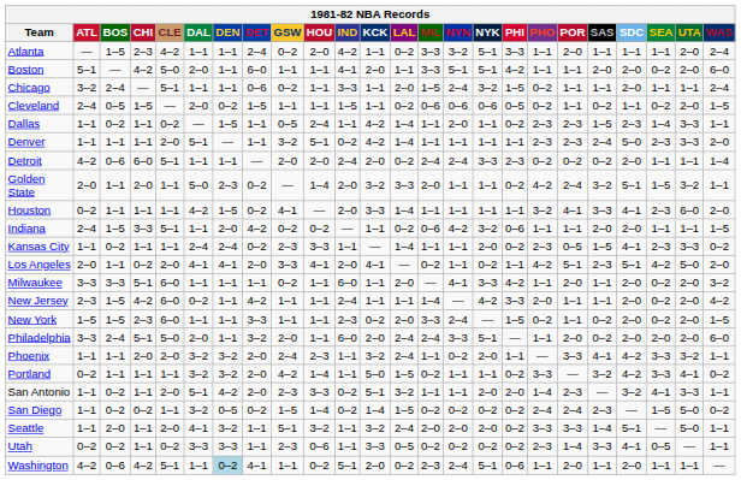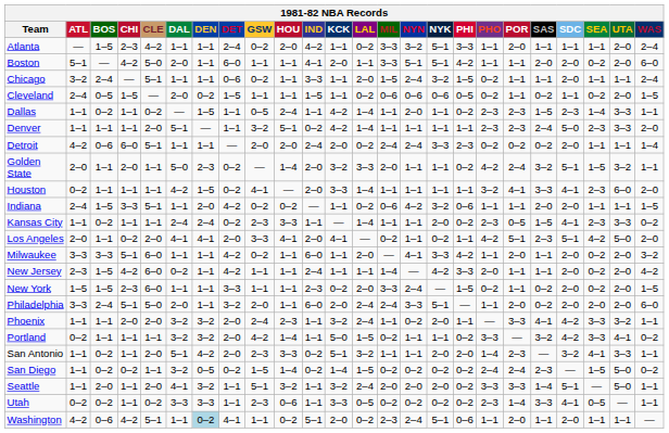 <table class="wikitable" style="font-size:95%; text-align:center;">
 <tr>
 <th colspan=24>1981-82 NBA Records</th>
 </tr>
 <tr>
 <th width=100>Team</th>
 <th style="background:#C90F2E;color:#FFFFFF;width=35">ATL</th>
 <th style="background:#006400;color:#FFFFFF;width=35">BOS</th>
 <th style="background:#BA0C2F;color:#FFFFFF;width=35">CHI</th>
 <th style="background:#C89A69;color:#77222F;width=35">CLE</th>
 <th style="background:#00843D;color:#FFFFFF;width=35">DAL</th>
 <th style="background:#003EA4;color:#FDC835;width=35">DEN</th>
 <th style="background:#003EA4;color:#D50032;width=35">DET</th>
 <th style="background:#FFC62C;color:#012F6B;width=35">GSW</th>
 <th style="background:#BA0C2F;color:#FFFFFF;width=35">HOU</th>
 <th style="background:#2C3294;color:#FCC624;width=35">IND</th>
 <th style="background:#012F6B;color:#FFFFFF;width=35">KCK</th>
 <th style="background:#800080;color:#FFD700;width=35">LAL</th>
 <th style="background:#006400;color:#B22222;width=35">MIL</th>
 <th style="background:#0032A1;color:#E5002B;width=35">NYN</th>
 <th style="background:#031E41;color:#FFFFFF;width=35">NYK</th>
 <th style="background:#D40032;color:#FFFFFF;width=35">PHI</th>
 <th style="background:#702F8B;color:#FA4417;width=35">PHO</th>
 <th style="background:#BA0C2F;color:#FFFFFF;width=35">POR</th>
 <th style="background:#000000;color:#C0C0C0;width=35">SAS</th>
 <th style="background:#6BB3E6;color:#FFFFFF;width=35">SDC</th>
 <th style="background:#00843D;color:#FFCD01;width=35">SEA</th>
 <th style="background:#046B38;color:#FCC200;width=35">UTA</th>
 <th style="background:#012F6D;color:#BA0C2F;width=35">WAS</th>
 </tr>
 <tr>
 <td style="text-align:left;"><a href='#'>Atlanta</a></td>
 <td>—</td>
 <td>1–5</td>
 <td>2–3</td>
 <td>4–2</td>
 <td>1–1</td>
 <td>1–1</td>
 <td>2–4</td>
 <td>0–2</td>
 <td>2–0</td>
 <td>4–2</td>
 <td>1–1</td>
 <td>0–2</td>
 <td>3–3</td>
 <td>3–2</td>
 <td>5–1</td>
 <td>3–3</td>
 <td>1–1</td>
 <td>2–0</td>
 <td>1–1</td>
 <td>1–1</td>
 <td>1–1</td>
 <td>2–0</td>
 <td>2–4</td>
 </tr>
 <tr>
 <td style="text-align:left;"><a href='#'>Boston</a></td>
 <td>5–1</td>
 <td>—</td>
 <td>4–2</td>
 <td>5–0</td>
 <td>2–0</td>
 <td>1–1</td>
 <td>6–0</td>
 <td>1–1</td>
 <td>1–1</td>
 <td>4–1</td>
 <td>2–0</td>
 <td>1–1</td>
 <td>3–3</td>
 <td>5–1</td>
 <td>5–1</td>
 <td>4–2</td>
 <td>1–1</td>
 <td>1–1</td>
 <td>2–0</td>
 <td>2–0</td>
 <td>0–2</td>
 <td>2–0</td>
 <td>6–0</td>
 </tr>
 <tr>
 <td style="text-align:left;"><a href='#'>Chicago</a></td>
 <td>3–2</td>
 <td>2–4</td>
 <td>—</td>
 <td>5–1</td>
 <td>1–1</td>
 <td>1–1</td>
 <td>0–6</td>
 <td>0–2</td>
 <td>1–1</td>
 <td>3–3</td>
 <td>1–1</td>
 <td>2–0</td>
 <td>1–5</td>
 <td>2–4</td>
 <td>3–2</td>
 <td>1–5</td>
 <td>0–2</td>
 <td>1–1</td>
 <td>1–1</td>
 <td>2–0</td>
 <td>1–1</td>
 <td>1–1</td>
 <td>2–4</td>
 </tr>
 <tr>
 <td style="text-align:left;"><a href='#'>Cleveland</a></td>
 <td>2–4</td>
 <td>0–5</td>
 <td>1–5</td>
 <td>—</td>
 <td>2–0</td>
 <td>0–2</td>
 <td>1–5</td>
 <td>1–1</td>
 <td>1–1</td>
 <td>1–5</td>
 <td>1–1</td>
 <td>0–2</td>
 <td>0–6</td>
 <td>0–6</td>
 <td>0–6</td>
 <td>0–5</td>
 <td>0–2</td>
 <td>1–1</td>
 <td>0–2</td>
 <td>1–1</td>
 <td>0–2</td>
 <td>2–0</td>
 <td>1–5</td>
 </tr>
 <tr>
 <td style="text-align:left;"><a href='#'>Dallas</a></td>
 <td>1–1</td>
 <td>0–2</td>
 <td>1–1</td>
 <td>0–2</td>
 <td>—</td>
 <td>1–5</td>
 <td>1–1</td>
 <td>0–5</td>
 <td>2–4</td>
 <td>1–1</td>
 <td>4–2</td>
 <td>1–4</td>
 <td>1–1</td>
 <td>2–0</td>
 <td>1–1</td>
 <td>0–2</td>
 <td>2–3</td>
 <td>2–3</td>
 <td>1–5</td>
 <td>2–3</td>
 <td>1–4</td>
 <td>3–3</td>
 <td>1–1</td>
 </tr>
 <tr>
 <td style="text-align:left;"><a href='#'>Denver</a></td>
 <td>1–1</td>
 <td>1–1</td>
 <td>1–1</td>
 <td>2–0</td>
 <td>5–1</td>
 <td>—</td>
 <td>1–1</td>
 <td>3–2</td>
 <td>5–1</td>
 <td>0–2</td>
 <td>4–2</td>
 <td>1–4</td>
 <td>1–1</td>
 <td>1–1</td>
 <td>1–1</td>
 <td>1–1</td>
 <td>2–3</td>
 <td>2–3</td>
 <td>2–4</td>
 <td>5–0</td>
 <td>2–3</td>
 <td>3–3</td>
 <td>2–0</td>
 </tr>
 <tr>
 <td style="text-align:left;"><a href='#'>Detroit</a></td>
 <td>4–2</td>
 <td>0–6</td>
 <td>6–0</td>
 <td>5–1</td>
 <td>1–1</td>
 <td>1–1</td>
 <td>—</td>
 <td>2–0</td>
 <td>2–0</td>
 <td>2–4</td>
 <td>2–0</td>
 <td>0–2</td>
 <td>2–4</td>
 <td>2–4</td>
 <td>3–3</td>
 <td>2–3</td>
 <td>0–2</td>
 <td>0–2</td>
 <td>0–2</td>
 <td>2–0</td>
 <td>1–1</td>
 <td>1–1</td>
 <td>1–4</td>
 </tr>
 <tr>
 <td style="text-align:left;"><a href='#'>Golden State</a></td>
 <td>2–0</td>
 <td>1–1</td>
 <td>2–0</td>
 <td>1–1</td>
 <td>5–0</td>
 <td>2–3</td>
 <td>0–2</td>
 <td>—</td>
 <td>1–4</td>
 <td>2–0</td>
 <td>3–2</td>
 <td>3–3</td>
 <td>2–0</td>
 <td>1–1</td>
 <td>1–1</td>
 <td>0–2</td>
 <td>4–2</td>
 <td>2–4</td>
 <td>3–2</td>
 <td>5–1</td>
 <td>1–5</td>
 <td>3–2</td>
 <td>1–1</td>
 </tr>
 <tr>
 <td style="text-align:left;"><a href='#'>Houston</a></td>
 <td>0–2</td>
 <td>1–1</td>
 <td>1–1</td>
 <td>1–1</td>
 <td>4–2</td>
 <td>1–5</td>
 <td>0–2</td>
 <td>4–1</td>
 <td>—</td>
 <td>2–0</td>
 <td>3–3</td>
 <td>1–4</td>
 <td>1–1</td>
 <td>1–1</td>
 <td>1–1</td>
 <td>1–1</td>
 <td>3–2</td>
 <td>4–1</td>
 <td>3–3</td>
 <td>4–1</td>
 <td>2–3</td>
 <td>6–0</td>
 <td>2–0</td>
 </tr>
 <tr>
 <td style="text-align:left;"><a href='#'>Indiana</a></td>
 <td>2–4</td>
 <td>1–5</td>
 <td>3–3</td>
 <td>5–1</td>
 <td>1–1</td>
 <td>2–0</td>
 <td>4–2</td>
 <td>0–2</td>
 <td>0–2</td>
 <td>—</td>
 <td>1–1</td>
 <td>0–2</td>
 <td>0–6</td>
 <td>4–2</td>
 <td>3–2</td>
 <td>0–6</td>
 <td>1–1</td>
 <td>1–1</td>
 <td>2–0</td>
 <td>2–0</td>
 <td>1–1</td>
 <td>1–1</td>
 <td>1–5</td>
 </tr>
 <tr>
 <td style="text-align:left;"><a href='#'>Kansas City</a></td>
 <td>1–1</td>
 <td>0–2</td>
 <td>1–1</td>
 <td>1–1</td>
 <td>2–4</td>
 <td>2–4</td>
 <td>0–2</td>
 <td>2–3</td>
 <td>3–3</td>
 <td>1–1</td>
 <td>—</td>
 <td>1–4</td>
 <td>1–1</td>
 <td>1–1</td>
 <td>2–0</td>
 <td>0–2</td>
 <td>2–3</td>
 <td>0–5</td>
 <td>1–5</td>
 <td>4–1</td>
 <td>2–3</td>
 <td>3–3</td>
 <td>0–2</td>
 </tr>
 <tr>
 <td style="text-align:left;"><a href='#'>Los Angeles</a></td>
 <td>2–0</td>
 <td>1–1</td>
 <td>0–2</td>
 <td>2–0</td>
 <td>4–1</td>
 <td>4–1</td>
 <td>2–0</td>
 <td>3–3</td>
 <td>4–1</td>
 <td>2–0</td>
 <td>4–1</td>
 <td>—</td>
 <td>0–2</td>
 <td>1–1</td>
 <td>0–2</td>
 <td>1–1</td>
 <td>4–2</td>
 <td>5–1</td>
 <td>2–3</td>
 <td>5–1</td>
 <td>4–2</td>
 <td>5–0</td>
 <td>2–0</td>
 </tr>
 <tr>
 <td style="text-align:left;"><a href='#'>Milwaukee</a></td>
 <td>3–3</td>
 <td>3–3</td>
 <td>5–1</td>
 <td>6–0</td>
 <td>1–1</td>
 <td>1–1</td>
-<td>1–1</td>
+<td>4–2</td>
 <td>0–2</td>
 <td>1–1</td>
 <td>6–0</td>
 <td>1–1</td>
 <td>2–0</td>
 <td>—</td>
 <td>4–1</td>
 <td>3–3</td>
 <td>4–2</td>
 <td>1–1</td>
 <td>2–0</td>
 <td>1–1</td>
 <td>2–0</td>
 <td>0–2</td>
 <td>2–0</td>
 <td>3–2</td>
 </tr>
 <tr>
 <td style="text-align:left;"><a href='#'>New Jersey</a></td>
 <td>2–3</td>
 <td>1–5</td>
 <td>4–2</td>
 <td>6–0</td>
 <td>0–2</td>
 <td>1–1</td>
 <td>4–2</td>
 <td>1–1</td>
 <td>1–1</td>
 <td>2–4</td>
 <td>1–1</td>
 <td>1–1</td>
 <td>1–4</td>
 <td>—</td>
 <td>4–2</td>
 <td>3–3</td>
 <td>2–0</td>
 <td>1–1</td>
 <td>1–1</td>
 <td>2–0</td>
 <td>0–2</td>
 <td>2–0</td>
 <td>4–2</td>
 </tr>
 <tr>
 <td style="text-align:left;"><a href='#'>New York</a></td>
 <td>1–5</td>
 <td>1–5</td>
 <td>2–3</td>
 <td>6–0</td>
 <td>1–1</td>
 <td>1–1</td>
 <td>3–3</td>
 <td>1–1</td>
 <td>1–1</td>
 <td>2–3</td>
 <td>0–2</td>
 <td>2–0</td>
 <td>3–3</td>
 <td>2–4</td>
 <td>—</td>
 <td>1–5</td>
 <td>0–2</td>
 <td>1–1</td>
 <td>0–2</td>
 <td>2–0</td>
 <td>0–2</td>
 <td>2–0</td>
 <td>1–5</td>
 </tr>
 <tr>
 <td style="text-align:left;"><a href='#'>Philadelphia</a></td>
 <td>3–3</td>
 <td>2–4</td>
 <td>5–1</td>
 <td>5–0</td>
 <td>2–0</td>
 <td>1–1</td>
 <td>3–2</td>
 <td>2–0</td>
 <td>1–1</td>
 <td>6–0</td>
 <td>2–0</td>
 <td>2–4</td>
 <td>2–4</td>
 <td>3–3</td>
 <td>5–1</td>
 <td>—</td>
 <td>1–1</td>
 <td>2–0</td>
 <td>0–2</td>
 <td>2–0</td>
 <td>2–0</td>
 <td>2–0</td>
 <td>6–0</td>
 </tr>
 <tr>
 <td style="text-align:left;"><a href='#'>Phoenix</a></td>
 <td>1–1</td>
 <td>1–1</td>
 <td>2–0</td>
 <td>2–0</td>
 <td>3–2</td>
 <td>3–2</td>
 <td>2–0</td>
 <td>2–4</td>
 <td>2–3</td>
 <td>1–1</td>
 <td>3–2</td>
 <td>2–4</td>
 <td>1–1</td>
 <td>0–2</td>
 <td>2–0</td>
 <td>1–1</td>
 <td>—</td>
 <td>3–3</td>
 <td>4–1</td>
 <td>4–2</td>
 <td>3–3</td>
 <td>3–2</td>
 <td>1–1</td>
 </tr>
 <tr>
 <td style="text-align:left;"><a href='#'>Portland</a></td>
 <td>0–2</td>
 <td>1–1</td>
 <td>1–1</td>
 <td>1–1</td>
 <td>3–2</td>
 <td>3–2</td>
 <td>2–0</td>
 <td>4–2</td>
 <td>1–4</td>
 <td>1–1</td>
 <td>5–0</td>
 <td>1–5</td>
 <td>0–2</td>
 <td>1–1</td>
 <td>1–1</td>
 <td>0–2</td>
 <td>3–3</td>
 <td>—</td>
 <td>3–2</td>
 <td>4–2</td>
 <td>3–3</td>
 <td>4–1</td>
 <td>0–2</td>
 </tr>
 <tr>
 <td style="text-align:left;">San Antonio</td>
 <td>1–1</td>
 <td>0–2</td>
 <td>1–1</td>
 <td>2–0</td>
 <td>5–1</td>
 <td>4–2</td>
 <td>2–0</td>
 <td>2–3</td>
 <td>3–3</td>
 <td>0–2</td>
 <td>5–1</td>
 <td>3–2</td>
 <td>1–1</td>
 <td>1–1</td>
 <td>2–0</td>
 <td>2–0</td>
 <td>1–4</td>
 <td>2–3</td>
 <td>—</td>
 <td>3–2</td>
 <td>4–1</td>
 <td>3–3</td>
 <td>1–1</td>
 </tr>
 <tr>
 <td style="text-align:left;"><a href='#'>San Diego</a></td>
 <td>1–1</td>
 <td>0–2</td>
 <td>0–2</td>
 <td>1–1</td>
 <td>3–2</td>
 <td>0–5</td>
 <td>0–2</td>
 <td>1–5</td>
 <td>1–4</td>
 <td>0–2</td>
 <td>1–4</td>
 <td>1–5</td>
 <td>0–2</td>
 <td>0–2</td>
 <td>0–2</td>
 <td>0–2</td>
 <td>2–4</td>
 <td>2–4</td>
 <td>2–3</td>
 <td>—</td>
 <td>1–5</td>
 <td>5–0</td>
 <td>0–2</td>
 </tr>
 <tr>
 <td style="text-align:left;"><a href='#'>Seattle</a></td>
 <td>1–1</td>
 <td>2–0</td>
 <td>1–1</td>
 <td>2–0</td>
 <td>4–1</td>
 <td>3–2</td>
 <td>1–1</td>
 <td>5–1</td>
 <td>3–2</td>
 <td>1–1</td>
 <td>3–2</td>
 <td>2–4</td>
 <td>2–0</td>
 <td>2–0</td>
 <td>2–0</td>
 <td>0–2</td>
 <td>3–3</td>
 <td>3–3</td>
 <td>1–4</td>
 <td>5–1</td>
 <td>—</td>
 <td>5–0</td>
 <td>1–1</td>
 </tr>
 <tr>
 <td style="text-align:left;"><a href='#'>Utah</a></td>
 <td>0–2</td>
 <td>0–2</td>
 <td>1–1</td>
 <td>0–2</td>
 <td>3–3</td>
 <td>3–3</td>
 <td>1–1</td>
 <td>2–3</td>
 <td>0–6</td>
 <td>1–1</td>
 <td>3–3</td>
 <td>0–5</td>
 <td>0–2</td>
 <td>0–2</td>
 <td>0–2</td>
 <td>0–2</td>
 <td>2–3</td>
 <td>1–4</td>
 <td>3–3</td>
 <td>4–1</td>
 <td>0–5</td>
 <td>—</td>
 <td>1–1</td>
 </tr>
 <tr>
 <td style="text-align:left;"><a href='#'>Washington</a></td>
 <td>4–2</td>
 <td>0–6</td>
 <td>4–2</td>
 <td>5–1</td>
 <td>1–1</td>
 <td style="background: lightblue;">0–2</td>
 <td>4–1</td>
 <td>1–1</td>
 <td>0–2</td>
 <td>5–1</td>
 <td>2–0</td>
 <td>0–2</td>
 <td>2–3</td>
 <td>2–4</td>
 <td>5–1</td>
 <td>0–6</td>
 <td>1–1</td>
 <td>2–0</td>
 <td>1–1</td>
 <td>2–0</td>
 <td>1–1</td>
 <td>1–1</td>
 <td>—</td>
 </tr>
 </table>
